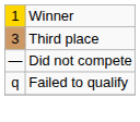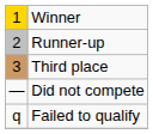 <table class="wikitable">
 <tr>
 <td bgcolor="gold" align="center">1</td>
 <td>Winner</td>
+</tr>
+<tr>
+<td bgcolor="silver" align="center">2</td>
+<td>Runner-up</td>
 </tr>
 <tr>
 <td bgcolor="#CC9966" align="center">3</td>
 <td>Third place</td>
 </tr>
 <tr>
 <td align="center">—</td>
 <td>Did not compete</td>
 </tr>
 <tr>
 <td align="center">q</td>
 <td>Failed to qualify</td>
 </tr>
 <tr>
 </tr>
 </table>
